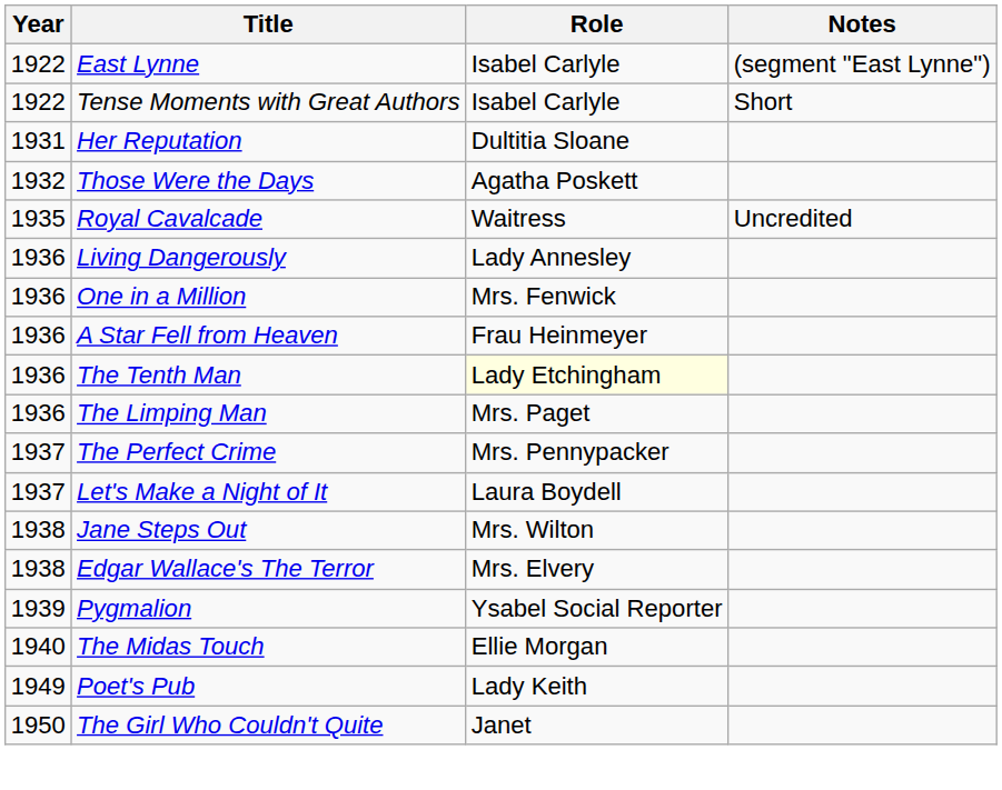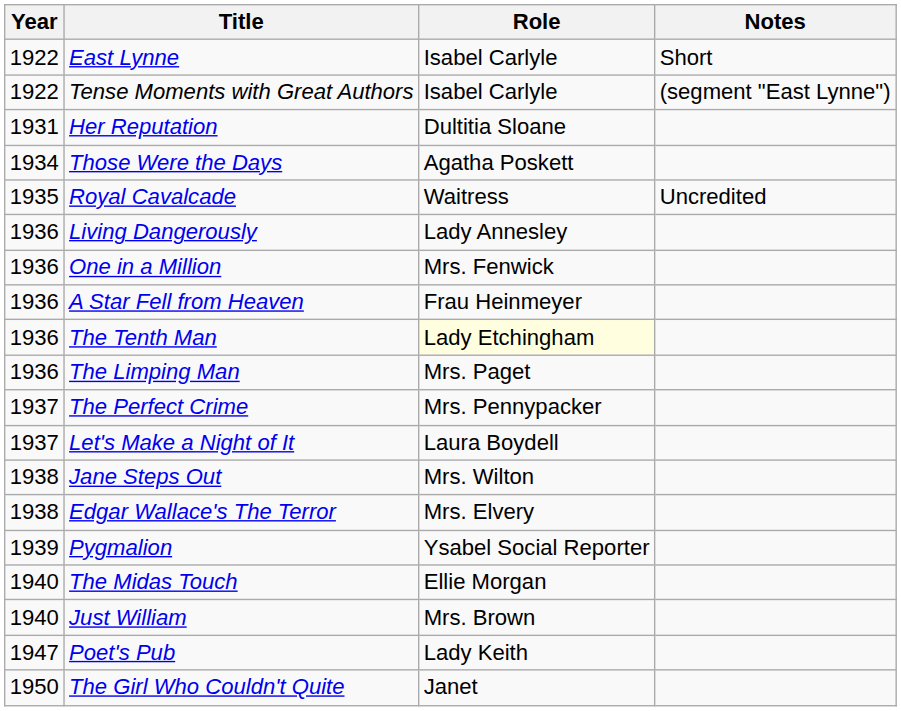 <table class="wikitable">
 <tr>
 <th>Year</th>
 <th>Title</th>
 <th>Role</th>
 <th>Notes</th>
 </tr>
 <tr>
 <td>1922</td>
 <td><em><a href='#'>East Lynne</a></em></td>
 <td>Isabel Carlyle</td>
-<td>(segment "East Lynne")</td>
+<td>Short</td>
 </tr>
 <tr>
 <td>1922</td>
 <td><em>Tense Moments with Great Authors</em></td>
 <td>Isabel Carlyle</td>
-<td>Short</td>
+<td>(segment "East Lynne")</td>
 </tr>
 <tr>
 <td>1931</td>
 <td><em><a href='#'>Her Reputation</a></em></td>
 <td>Dultitia Sloane</td>
 <td></td>
 </tr>
 <tr>
-<td>1932</td>
+<td>1934</td>
 <td><em><a href='#'>Those Were the Days</a></em></td>
 <td>Agatha Poskett</td>
 <td></td>
 </tr>
 <tr>
 <td>1935</td>
 <td><em><a href='#'>Royal Cavalcade</a></em></td>
 <td>Waitress</td>
 <td>Uncredited</td>
 </tr>
 <tr>
 <td>1936</td>
 <td><em><a href='#'>Living Dangerously</a></em></td>
 <td>Lady Annesley</td>
 <td></td>
 </tr>
 <tr>
 <td>1936</td>
 <td><em><a href='#'>One in a Million</a></em></td>
 <td>Mrs. Fenwick</td>
 <td></td>
 </tr>
 <tr>
 <td>1936</td>
 <td><em><a href='#'>A Star Fell from Heaven</a></em></td>
 <td>Frau Heinmeyer</td>
 <td></td>
 </tr>
 <tr>
 <td>1936</td>
 <td><em><a href='#'>The Tenth Man</a></em></td>
 <td style="background: lightyellow;">Lady Etchingham</td>
 <td></td>
 </tr>
 <tr>
 <td>1936</td>
 <td><em><a href='#'>The Limping Man</a></em></td>
 <td>Mrs. Paget</td>
 <td></td>
 </tr>
 <tr>
 <td>1937</td>
 <td><em><a href='#'>The Perfect Crime</a></em></td>
 <td>Mrs. Pennypacker</td>
 <td></td>
 </tr>
 <tr>
 <td>1937</td>
 <td><em><a href='#'>Let's Make a Night of It</a></em></td>
 <td>Laura Boydell</td>
 <td></td>
 </tr>
 <tr>
 <td>1938</td>
 <td><em><a href='#'>Jane Steps Out</a></em></td>
 <td>Mrs. Wilton</td>
 <td></td>
 </tr>
 <tr>
 <td>1938</td>
 <td><em><a href='#'>Edgar Wallace's The Terror</a></em></td>
 <td>Mrs. Elvery</td>
 <td></td>
 </tr>
 <tr>
 <td>1939</td>
 <td><em><a href='#'>Pygmalion</a></em></td>
 <td>Ysabel Social Reporter</td>
 <td></td>
 </tr>
 <tr>
 <td>1940</td>
 <td><em><a href='#'>The Midas Touch</a></em></td>
 <td>Ellie Morgan</td>
 <td></td>
 </tr>
 <tr>
-<td>1949</td>
+<td>1940</td>
+<td><em><a href='#'>Just William</a></em></td>
+<td>Mrs. Brown</td>
+<td></td>
+</tr>
+<tr>
+<td>1947</td>
 <td><em><a href='#'>Poet's Pub</a></em></td>
 <td>Lady Keith</td>
 <td></td>
 </tr>
 <tr>
 <td>1950</td>
 <td><em><a href='#'>The Girl Who Couldn't Quite</a></em></td>
 <td>Janet</td>
 <td></td>
 </tr>
 </table>
